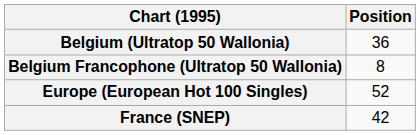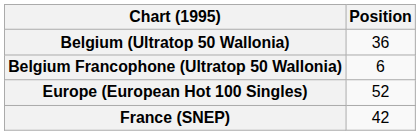 <table class="wikitable sortable plainrowheaders" style="text-align:center">
 <tr>
 <th scope="col">Chart (1995)</th>
 <th scope="col">Position</th>
 </tr>
 <tr>
 <th scope="row">Belgium (Ultratop 50 Wallonia)</th>
 <td>36</td>
 </tr>
 <tr>
 <th scope="row">Belgium Francophone (Ultratop 50 Wallonia)</th>
-<td>8</td>
+<td>6</td>
 </tr>
 <tr>
 <th scope="row">Europe (European Hot 100 Singles)</th>
 <td>52</td>
 </tr>
 <tr>
 <th scope="row">France (SNEP)</th>
 <td>42</td>
 </tr>
 </table>
